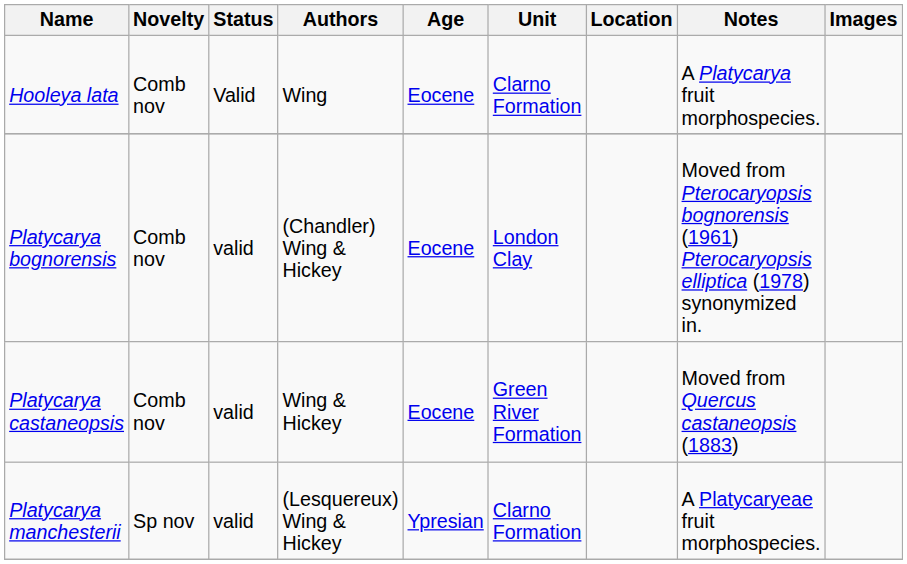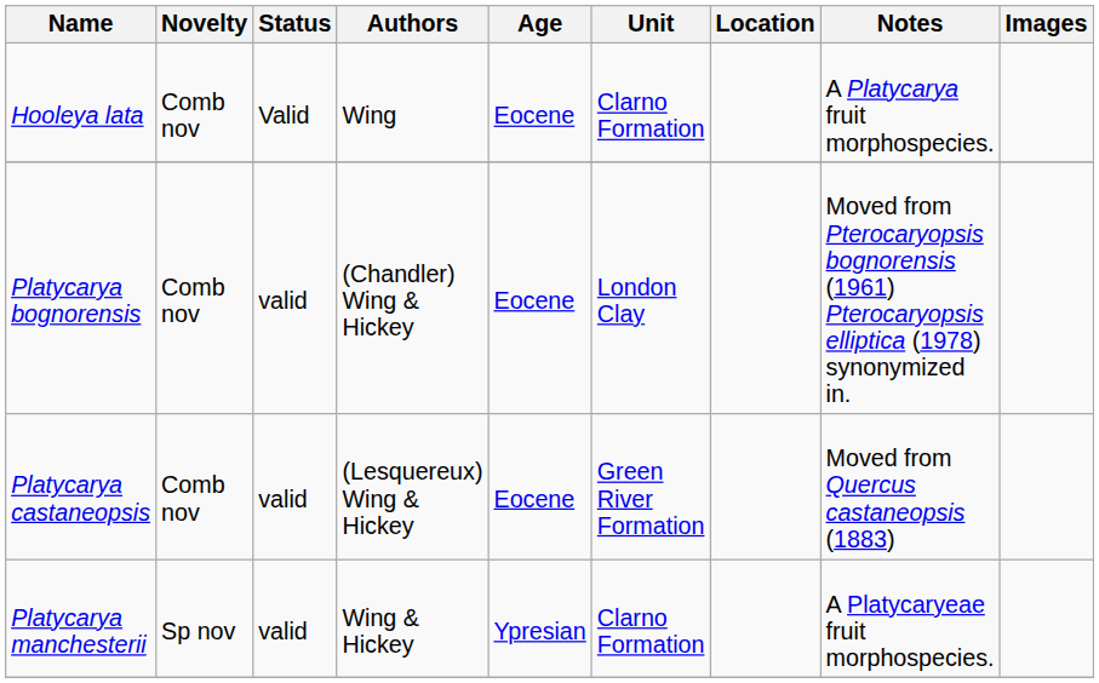 <table class="wikitable sortable" align="center" width="100%">
 <tr>
 <th>Name</th>
 <th>Novelty</th>
 <th>Status</th>
 <th>Authors</th>
 <th>Age</th>
 <th>Unit</th>
 <th>Location</th>
 <th>Notes</th>
 <th>Images</th>
 </tr>
 <tr>
 <td><br><em><a href='#'>Hooleya lata</a></em></td>
 <td><br>Comb nov</td>
 <td><br>Valid</td>
 <td><br>Wing</td>
 <td><br><a href='#'>Eocene</a></td>
 <td><br><a href='#'>Clarno Formation</a></td>
 <td><br><br></td>
 <td><br>A <em><a href='#'>Platycarya</a></em> fruit morphospecies.</td>
 <td></td>
 </tr>
 <tr>
 </tr>
 <tr>
 <td><br><em><a href='#'>Platycarya bognorensis</a></em></td>
 <td><br>Comb nov</td>
 <td><br>valid</td>
 <td><br>(Chandler) Wing & Hickey</td>
 <td><br><a href='#'>Eocene</a></td>
 <td><br><a href='#'>London Clay</a></td>
 <td><br><br></td>
 <td><br>Moved from <em><a href='#'>Pterocaryopsis bognorensis</a></em> (<a href='#'>1961</a>)<br> <em><a href='#'>Pterocaryopsis elliptica</a></em> (<a href='#'>1978</a>) synonymized in.</td>
 <td></td>
 </tr>
 <tr>
 <td><br><em><a href='#'>Platycarya castaneopsis</a></em></td>
 <td><br>Comb nov</td>
 <td><br>valid</td>
-<td><br>Wing & Hickey</td>
+<td><br>(Lesquereux) Wing & Hickey</td>
 <td><br><a href='#'>Eocene</a></td>
 <td><br><a href='#'>Green River Formation</a></td>
 <td><br><br></td>
 <td><br>Moved from <em><a href='#'>Quercus castaneopsis</a></em> (<a href='#'>1883</a>)</td>
 <td></td>
 </tr>
 <tr>
 <td><br><em><a href='#'>Platycarya manchesterii</a></em></td>
 <td><br>Sp nov</td>
 <td><br>valid</td>
-<td><br>(Lesquereux) Wing & Hickey</td>
+<td><br>Wing & Hickey</td>
 <td><br><a href='#'>Ypresian</a></td>
 <td><br><a href='#'>Clarno Formation</a></td>
 <td><br><br></td>
 <td><br>A <a href='#'>Platycaryeae</a> fruit morphospecies.</td>
 <td></td>
 </tr>
 <tr>
 </tr>
 </table>
